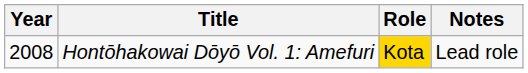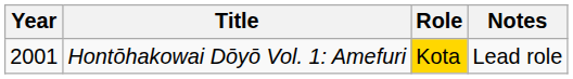 <table class="wikitable">
 <tr>
 <th>Year</th>
 <th>Title</th>
 <th>Role</th>
 <th>Notes</th>
 </tr>
 <tr>
-<td>2008</td>
+<td>2001</td>
 <td><em>Hontōhakowai Dōyō Vol. 1: Amefuri</em></td>
 <td style="background: gold;">Kota</td>
 <td>Lead role</td>
 </tr>
 </table>
